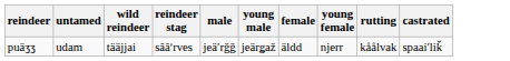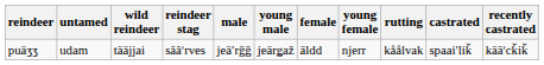 <table class="wikitable">
 <tr>
 <th>reindeer</th>
 <th>untamed</th>
 <th>wild<br>reindeer</th>
 <th>reindeer<br>stag</th>
 <th>male</th>
 <th>young<br>male</th>
 <th>female</th>
 <th>young<br>female</th>
 <th>rutting</th>
 <th>castrated</th>
+<th>recently<br>castrated</th>
 </tr>
 <tr>
 <td>puäʒʒ</td>
 <td>udam</td>
 <td>tääjjai</td>
 <td>sââʹrves</td>
 <td>jeä′rǧǧ</td>
 <td>jeärǥaž</td>
 <td>äldd</td>
 <td>njerr</td>
 <td>kåålvak</td>
 <td>spaai′liǩ</td>
+<td>kääʹcǩiǩ</td>
 </tr>
 </table>
